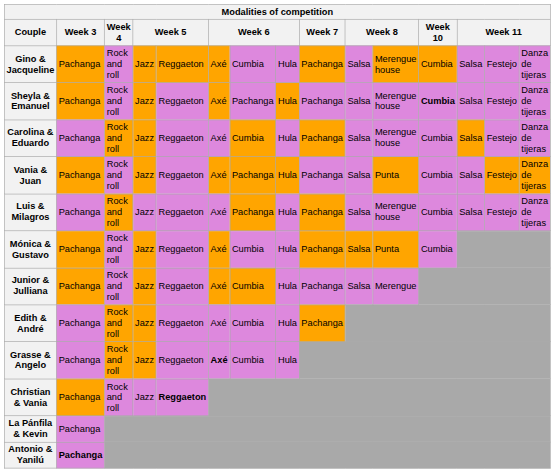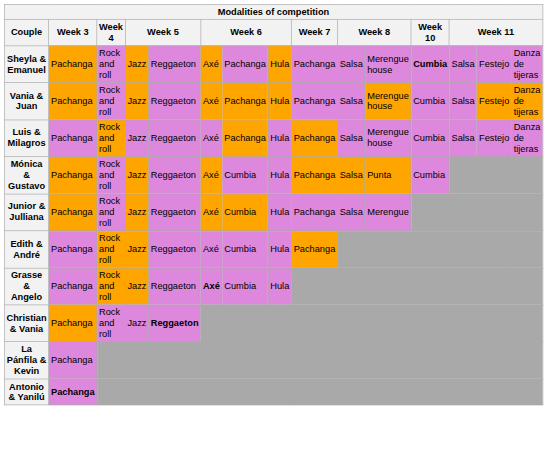 <table class="wikitable collapsible collapsed" style="text-align:left; font-size:85%; line-height:16px;">
 <tr>
 <th colspan=15>Modalities of competition</th>
 </tr>
 <tr>
 <th>Couple</th>
 <th>Week 3</th>
 <th>Week 4</th>
 <th colspan=2>Week 5</th>
 <th colspan=3>Week 6</th>
 <th>Week 7</th>
 <th colspan=2>Week 8</th>
 <th>Week 10</th>
 <th colspan=3>Week 11</th>
-</tr>
-<tr>
-<th>Gino & Jacqueline</th>
-<td style="background:orange;">Pachanga</td>
-<td style="background:#dd88dd;">Rock and roll</td>
-<td style="background:orange;">Jazz</td>
-<td style="background:orange;">Reggaeton</td>
-<td style="background:orange;">Axé</td>
-<td style="background:#dd88dd;">Cumbia</td>
-<td style="background:#dd88dd;">Hula</td>
-<td style="background:orange;">Pachanga</td>
-<td style="background:#dd88dd;">Salsa</td>
-<td style="background:orange;">Merengue house</td>
-<td style="background:orange;">Cumbia</td>
-<td style="background:#dd88dd;">Salsa</td>
-<td style="background:#dd88dd;">Festejo</td>
-<td style="background:#dd88dd;">Danza de tijeras</td>
 </tr>
 <tr>
 <th>Sheyla & Emanuel</th>
 <td style="background:orange;">Pachanga</td>
 <td style="background:#dd88dd;">Rock and roll</td>
 <td style="background:orange;">Jazz</td>
 <td style="background:#dd88dd;">Reggaeton</td>
 <td style="background:orange;">Axé</td>
 <td style="background:#dd88dd;">Pachanga</td>
 <td style="background:orange;">Hula</td>
 <td style="background:#dd88dd;">Pachanga</td>
 <td style="background:#dd88dd;">Salsa</td>
 <td style="background:#dd88dd;">Merengue house</td>
 <td style="background:#dd88dd;"><strong>Cumbia</strong></td>
 <td style="background:#dd88dd;">Salsa</td>
 <td style="background:#dd88dd;">Festejo</td>
 <td style="background:#dd88dd;">Danza de tijeras</td>
 </tr>
 <tr>
-<th>Carolina & Eduardo</th>
-<td style="background:#dd88dd;">Pachanga</td>
-<td style="background:orange;">Rock and roll</td>
-<td style="background:orange;">Jazz</td>
-<td style="background:#dd88dd;">Reggaeton</td>
-<td style="background:#dd88dd;">Axé</td>
-<td style="background:orange;">Cumbia</td>
-<td style="background:#dd88dd;">Hula</td>
-<td style="background:orange;">Pachanga</td>
-<td style="background:#dd88dd;">Salsa</td>
-<td style="background:#dd88dd;">Merengue house</td>
-<td style="background:#dd88dd;">Cumbia</td>
-<td style="background:orange;">Salsa</td>
-<td style="background:#dd88dd;">Festejo</td>
-<td style="background:#dd88dd;">Danza de tijeras</td>
-</tr>
-<tr>
 <th>Vania & Juan</th>
 <td style="background:orange;">Pachanga</td>
 <td style="background:#dd88dd;">Rock and roll</td>
 <td style="background:orange;">Jazz</td>
 <td style="background:#dd88dd;">Reggaeton</td>
 <td style="background:orange;">Axé</td>
 <td style="background:orange;">Pachanga</td>
 <td style="background:orange;">Hula</td>
 <td style="background:#dd88dd;">Pachanga</td>
 <td style="background:#dd88dd;">Salsa</td>
-<td style="background:orange;">Punta</td>
+<td style="background:orange;">Merengue house</td>
 <td style="background:#dd88dd;">Cumbia</td>
 <td style="background:#dd88dd;">Salsa</td>
 <td style="background:orange;">Festejo</td>
 <td style="background:orange;">Danza de tijeras</td>
 </tr>
 <tr>
 <th>Luis & Milagros</th>
 <td style="background:#dd88dd;">Pachanga</td>
 <td style="background:orange;">Rock and roll</td>
 <td style="background:#dd88dd;">Jazz</td>
 <td style="background:#dd88dd;">Reggaeton</td>
 <td style="background:#dd88dd;">Axé</td>
 <td style="background:orange;">Pachanga</td>
 <td style="background:#dd88dd;">Hula</td>
 <td style="background:orange;">Pachanga</td>
 <td style="background:#dd88dd;">Salsa</td>
 <td style="background:#dd88dd;">Merengue house</td>
 <td style="background:#dd88dd;">Cumbia</td>
 <td style="background:#dd88dd;">Salsa</td>
 <td style="background:#dd88dd;">Festejo</td>
 <td style="background:#dd88dd;">Danza de tijeras</td>
 </tr>
 <tr>
 <th>Mónica & Gustavo</th>
 <td style="background:orange;">Pachanga</td>
 <td style="background:#dd88dd;">Rock and roll</td>
 <td style="background:orange;">Jazz</td>
 <td style="background:#dd88dd;">Reggaeton</td>
 <td style="background:orange;">Axé</td>
 <td style="background:#dd88dd;">Cumbia</td>
 <td style="background:#dd88dd;">Hula</td>
 <td style="background:orange;">Pachanga</td>
 <td style="background:orange;">Salsa</td>
 <td style="background:orange;">Punta</td>
 <td style="background:#dd88dd;">Cumbia</td>
 <td style="background:darkgrey;" colspan="3"></td>
 </tr>
 <tr>
 <th>Junior & Julliana</th>
 <td style="background:orange;">Pachanga</td>
 <td style="background:#dd88dd;">Rock and roll</td>
 <td style="background:orange;">Jazz</td>
 <td style="background:#dd88dd;">Reggaeton</td>
 <td style="background:orange;">Axé</td>
 <td style="background:orange;">Cumbia</td>
 <td style="background:#dd88dd;">Hula</td>
 <td style="background:#dd88dd;">Pachanga</td>
 <td style="background:#dd88dd;">Salsa</td>
 <td style="background:#dd88dd;">Merengue</td>
 <td style="background:darkgrey;" colspan="4"></td>
 </tr>
 <tr>
 <th>Edith & André</th>
 <td style="background:#dd88dd;">Pachanga</td>
 <td style="background:orange;">Rock and roll</td>
 <td style="background:orange;">Jazz</td>
 <td style="background:#dd88dd;">Reggaeton</td>
 <td style="background:#dd88dd;">Axé</td>
 <td style="background:#dd88dd;">Cumbia</td>
 <td style="background:#dd88dd;">Hula</td>
 <td style="background:orange;">Pachanga</td>
 <td style="background:darkgrey;" colspan="6"></td>
 </tr>
 <tr>
 <th>Grasse & Angelo</th>
 <td style="background:#dd88dd;">Pachanga</td>
 <td style="background:orange;">Rock and roll</td>
 <td style="background:orange;">Jazz</td>
 <td style="background:#dd88dd;">Reggaeton</td>
 <td style="background:#dd88dd;"><strong>Axé</strong></td>
 <td style="background:#dd88dd;">Cumbia</td>
 <td style="background:#dd88dd;">Hula</td>
 <td style="background:darkgrey;" colspan="7"></td>
 </tr>
 <tr>
 <th>Christian & Vania</th>
 <td style="background:orange;">Pachanga</td>
 <td style="background:#dd88dd;">Rock and roll</td>
 <td style="background:#dd88dd;">Jazz</td>
 <td style="background:#dd88dd;"><strong>Reggaeton</strong></td>
 <td style="background:darkgrey;" colspan="10"></td>
 </tr>
 <tr>
 <th>La Pánfila & Kevin</th>
 <td style="background:#dd88dd;">Pachanga</td>
 <td style="background:darkgrey;" colspan="13"></td>
 </tr>
 <tr>
 <th>Antonio & Yanilú</th>
 <td style="background:#dd88dd;"><strong>Pachanga</strong></td>
 <td style="background:darkgrey;" colspan="13"></td>
 </tr>
 </table>
